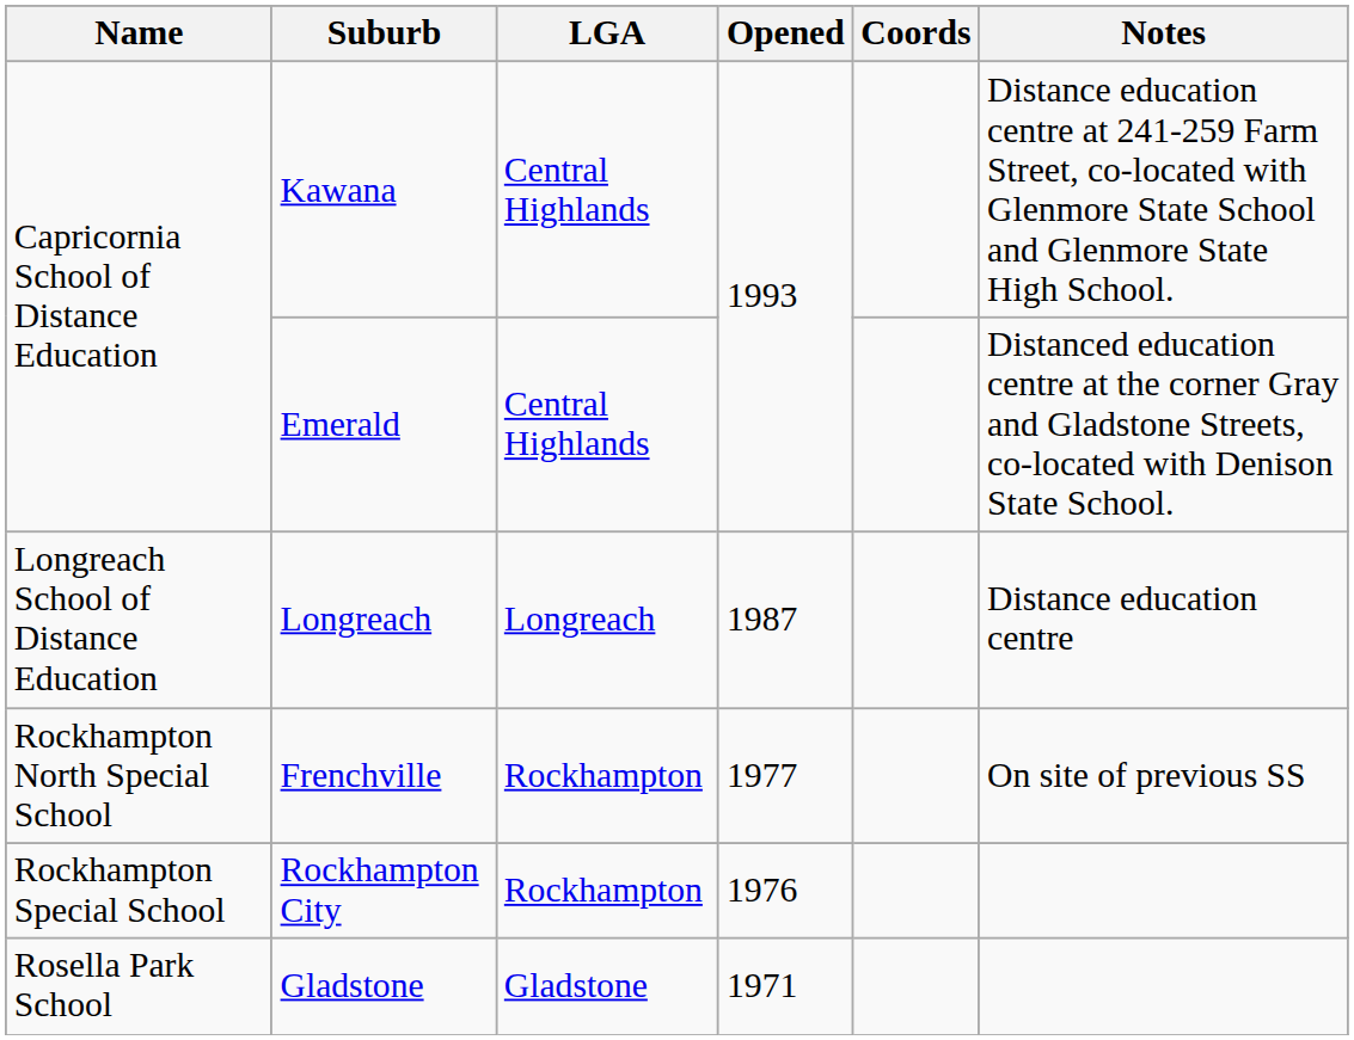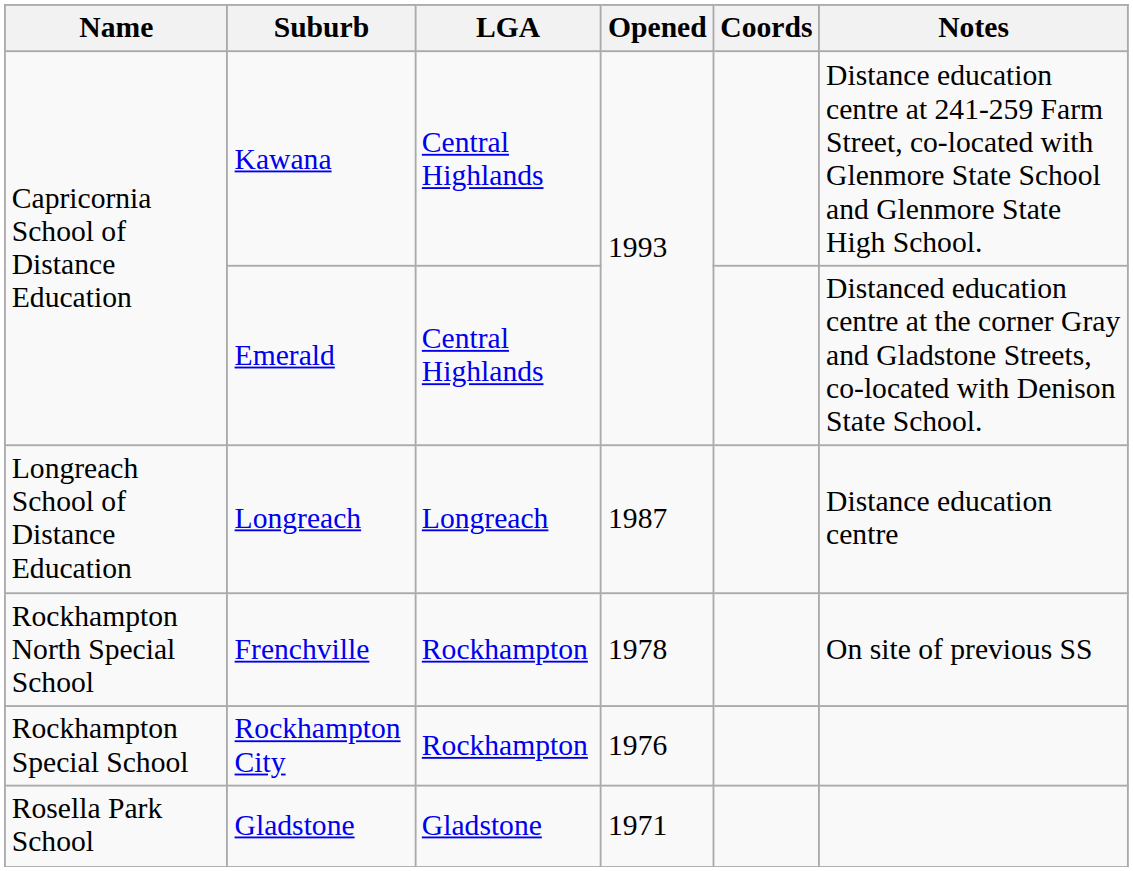 <table class="wikitable sortable">
 <tr>
 <th>Name</th>
 <th>Suburb</th>
 <th>LGA</th>
 <th>Opened</th>
 <th>Coords</th>
 <th>Notes</th>
 </tr>
 <tr>
 <td rowspan="2">Capricornia School of Distance Education</td>
 <td><a href='#'>Kawana</a></td>
 <td><a href='#'>Central Highlands</a></td>
 <td rowspan="2">1993</td>
 <td></td>
 <td>Distance education centre at 241-259 Farm Street, co-located with Glenmore State School and Glenmore State High School.</td>
 </tr>
 <tr>
 <td><a href='#'>Emerald</a></td>
 <td><a href='#'>Central Highlands</a></td>
 <td></td>
 <td>Distanced education centre at the corner Gray and Gladstone Streets, co-located with Denison State School.</td>
 </tr>
 <tr>
 <td>Longreach School of Distance Education</td>
 <td><a href='#'>Longreach</a></td>
 <td><a href='#'>Longreach</a></td>
 <td>1987</td>
 <td></td>
 <td>Distance education centre</td>
 </tr>
 <tr>
 <td>Rockhampton North Special School</td>
 <td><a href='#'>Frenchville</a></td>
 <td><a href='#'>Rockhampton</a></td>
-<td>1977</td>
+<td>1978</td>
 <td></td>
 <td>On site of previous SS</td>
 </tr>
 <tr>
 <td>Rockhampton Special School</td>
 <td><a href='#'>Rockhampton City</a></td>
 <td><a href='#'>Rockhampton</a></td>
 <td>1976</td>
 <td></td>
 <td></td>
 </tr>
 <tr>
 <td>Rosella Park School</td>
 <td><a href='#'>Gladstone</a></td>
 <td><a href='#'>Gladstone</a></td>
 <td>1971</td>
 <td></td>
 <td></td>
 </tr>
 </table>
